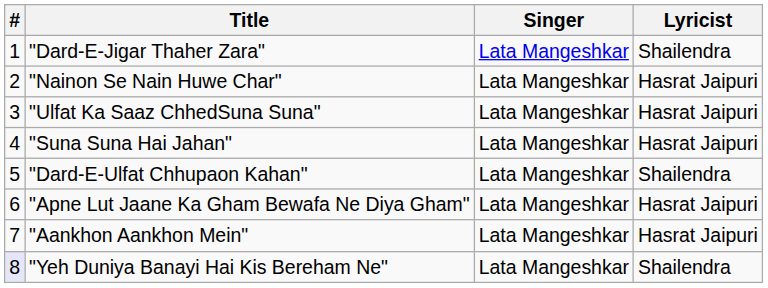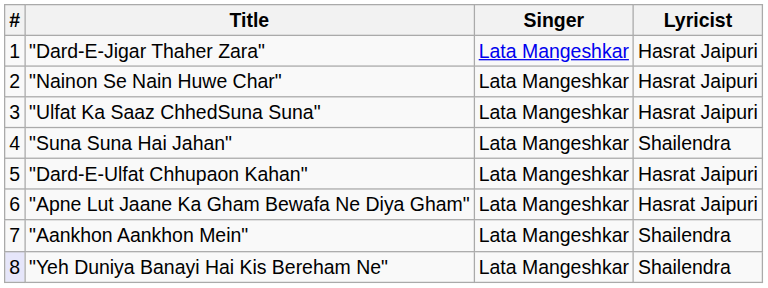 <table class="wikitable" style="font-size:95%;">
 <tr>
 <th>#</th>
 <th>Title</th>
 <th>Singer</th>
 <th>Lyricist</th>
 </tr>
 <tr>
 <td>1</td>
 <td>"Dard-E-Jigar Thaher Zara"</td>
 <td><a href='#'>Lata Mangeshkar</a></td>
-<td>Shailendra</td>
+<td>Hasrat Jaipuri</td>
 </tr>
 <tr>
 <td>2</td>
 <td>"Nainon Se Nain Huwe Char"</td>
 <td>Lata Mangeshkar</td>
 <td>Hasrat Jaipuri</td>
 </tr>
 <tr>
 <td>3</td>
 <td>"Ulfat Ka Saaz ChhedSuna Suna"</td>
 <td>Lata Mangeshkar</td>
 <td>Hasrat Jaipuri</td>
 </tr>
 <tr>
 <td>4</td>
 <td>"Suna Suna Hai Jahan"</td>
 <td>Lata Mangeshkar</td>
-<td>Hasrat Jaipuri</td>
+<td>Shailendra</td>
 </tr>
 <tr>
 <td>5</td>
 <td>"Dard-E-Ulfat Chhupaon Kahan"</td>
 <td>Lata Mangeshkar</td>
-<td>Shailendra</td>
+<td>Hasrat Jaipuri</td>
 </tr>
 <tr>
 <td>6</td>
 <td>"Apne Lut Jaane Ka Gham Bewafa Ne Diya Gham"</td>
 <td>Lata Mangeshkar</td>
 <td>Hasrat Jaipuri</td>
 </tr>
 <tr>
 <td>7</td>
 <td>"Aankhon Aankhon Mein"</td>
 <td>Lata Mangeshkar</td>
-<td>Hasrat Jaipuri</td>
+<td>Shailendra</td>
 </tr>
 <tr>
 <td style="background: lavender;">8</td>
 <td>"Yeh Duniya Banayi Hai Kis Bereham Ne"</td>
 <td>Lata Mangeshkar</td>
 <td>Shailendra</td>
 </tr>
 </table>
